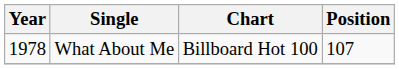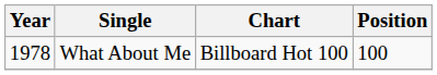 <table class="wikitable">
 <tr>
 <th align="left">Year</th>
 <th align="left">Single</th>
 <th align="left">Chart</th>
 <th align="left">Position</th>
 </tr>
 <tr>
 <td align="left">1978</td>
 <td align="left">What About Me</td>
 <td align="left">Billboard Hot 100</td>
-<td align="left">107</td>
+<td align="left">100</td>
 </tr>
 <tr>
 </tr>
 </table>
